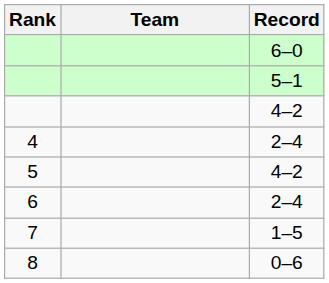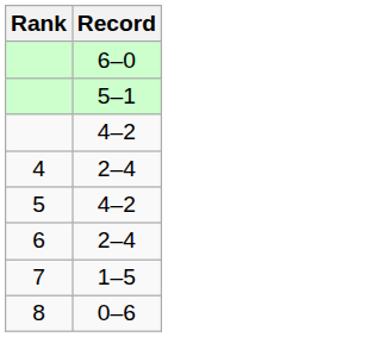 <table class="wikitable">
 <tr>
 <th>Rank</th>
-<th width=150px>Team</th>
 <th>Record</th>
 </tr>
 <tr bgcolor=ccffcc>
 <td align=center></td>
-<td></td>
 <td align=center>6–0</td>
 </tr>
 <tr bgcolor=ccffcc>
 <td align=center></td>
-<td></td>
 <td align=center>5–1</td>
 </tr>
 <tr>
 <td align=center></td>
-<td></td>
 <td align=center>4–2</td>
 </tr>
 <tr>
 <td align=center>4</td>
-<td></td>
 <td align=center>2–4</td>
 </tr>
 <tr>
 <td align=center>5</td>
-<td></td>
 <td align=center>4–2</td>
 </tr>
 <tr>
 <td align=center>6</td>
-<td></td>
 <td align=center>2–4</td>
 </tr>
 <tr>
 <td align=center>7</td>
-<td></td>
 <td align=center>1–5</td>
 </tr>
 <tr>
 <td align=center>8</td>
-<td></td>
 <td align=center>0–6</td>
 </tr>
 </table>
